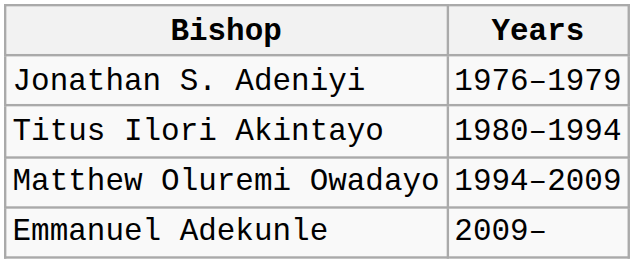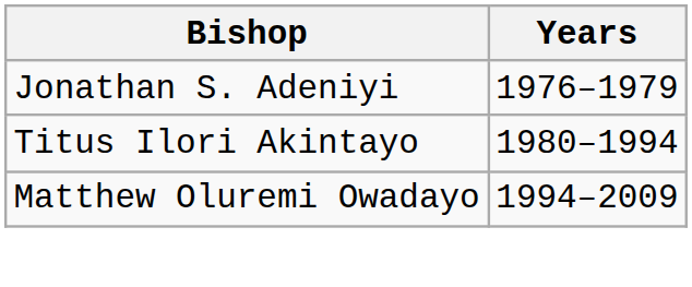 <table class="wikitable">
 <tr>
 <th>Bishop</th>
 <th>Years</th>
 </tr>
 <tr>
 <td>Jonathan S. Adeniyi</td>
 <td>1976–1979</td>
 </tr>
 <tr>
 <td>Titus Ilori Akintayo</td>
 <td>1980–1994</td>
 </tr>
 <tr>
 <td>Matthew Oluremi Owadayo</td>
 <td>1994–2009</td>
 </tr>
-<tr>
-<td>Emmanuel Adekunle</td>
-<td>2009–</td>
-</tr>
 </table>
